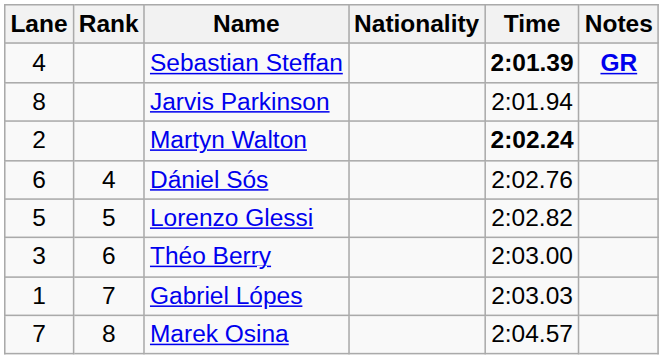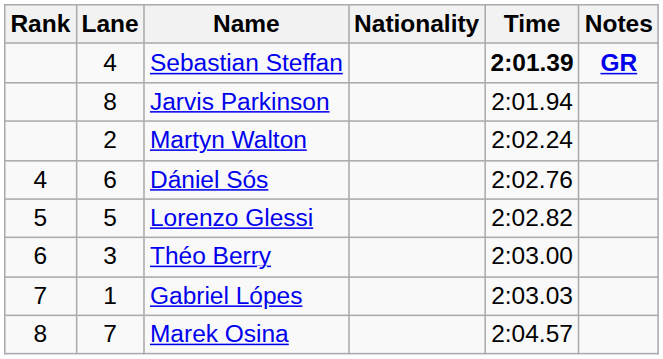 <table class='wikitable sortable' style='text-align:center'>
 <tr>
+<th>Rank</th>
 <th>Lane</th>
-<th>Rank</th>
 <th>Name</th>
 <th>Nationality</th>
 <th>Time</th>
 <th>Notes</th>
 </tr>
 <tr>
+<td></td>
 <td>4</td>
-<td></td>
 <td align=left><a href='#'>Sebastian Steffan</a></td>
 <td align=left></td>
 <td><strong>2:01.39</strong></td>
 <td><strong><a href='#'>GR</a></strong></td>
 </tr>
 <tr>
+<td></td>
 <td>8</td>
-<td></td>
 <td align=left><a href='#'>Jarvis Parkinson</a></td>
 <td align=left></td>
 <td>2:01.94</td>
 <td></td>
 </tr>
 <tr>
+<td></td>
 <td>2</td>
-<td></td>
 <td align=left><a href='#'>Martyn Walton</a></td>
 <td align=left></td>
-<td><strong>2:02.24</strong></td>
+<td>2:02.24</td>
 <td></td>
 </tr>
 <tr>
+<td>4</td>
 <td>6</td>
-<td>4</td>
 <td align=left><a href='#'>Dániel Sós</a></td>
 <td align=left></td>
 <td>2:02.76</td>
 <td></td>
 </tr>
 <tr>
 <td>5</td>
 <td>5</td>
 <td align=left><a href='#'>Lorenzo Glessi</a></td>
 <td align=left></td>
 <td>2:02.82</td>
 <td></td>
 </tr>
 <tr>
+<td>6</td>
 <td>3</td>
-<td>6</td>
 <td align=left><a href='#'>Théo Berry</a></td>
 <td align=left></td>
 <td>2:03.00</td>
 <td></td>
 </tr>
 <tr>
+<td>7</td>
 <td>1</td>
-<td>7</td>
 <td align=left><a href='#'>Gabriel Lópes</a></td>
 <td align=left></td>
 <td>2:03.03</td>
 <td></td>
 </tr>
 <tr>
+<td>8</td>
 <td>7</td>
-<td>8</td>
 <td align=left><a href='#'>Marek Osina</a></td>
 <td align=left></td>
 <td>2:04.57</td>
 <td></td>
 </tr>
 </table>
